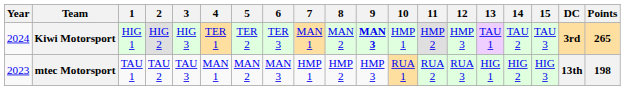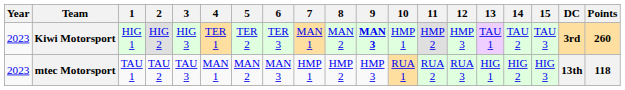 <table class="wikitable" style="text-align:center; font-size:85%">
 <tr>
 <th>Year</th>
 <th>Team</th>
 <th>1</th>
 <th>2</th>
 <th>3</th>
 <th>4</th>
 <th>5</th>
 <th>6</th>
 <th>7</th>
 <th>8</th>
 <th>9</th>
 <th>10</th>
 <th>11</th>
 <th>12</th>
 <th>13</th>
 <th>14</th>
 <th>15</th>
 <th>DC</th>
 <th>Points</th>
 </tr>
 <tr>
-<td><a href='#'>2024</a></td>
+<td><a href='#'>2023</a></td>
 <th nowrap>Kiwi Motorsport</th>
 <td style="background:#DFFFDF;"><a href='#'>HIG<br>1</a><br></td>
 <td style="background:#DFDFDF;"><a href='#'>HIG<br>2</a><br></td>
 <td style="background:#DFFFDF;"><a href='#'>HIG<br>3</a><br></td>
 <td style="background:#FFDF9F;"><a href='#'>TER<br>1</a><br></td>
 <td style="background:#DFFFDF;"><a href='#'>TER<br>2</a><br></td>
 <td style="background:#DFFFDF;"><a href='#'>TER<br>3</a><br></td>
 <td style="background:#FFDF9F;"><a href='#'>MAN<br>1</a><br></td>
 <td style="background:#DFFFDF;"><a href='#'>MAN<br>2</a><br></td>
 <td style="background:#DFFFDF;"><strong><a href='#'>MAN<br>3</a><br></strong></td>
 <td style="background:#DFFFDF;"><a href='#'>HMP<br>1</a><br></td>
 <td style="background:#DFDFDF;"><a href='#'>HMP<br>2</a><br></td>
 <td style="background:#DFFFDF;"><a href='#'>HMP<br>3</a><br></td>
 <td style="background:#EFCFFF;"><a href='#'>TAU<br>1</a><br></td>
 <td style="background:#DFFFDF;"><a href='#'>TAU<br>2</a><br></td>
 <td style="background:#DFFFDF;"><a href='#'>TAU<br>3</a><br></td>
 <th style="background:#FFDF9F;">3rd</th>
-<th style="background:#FFDF9F;">265</th>
+<th style="background:#FFDF9F;">260</th>
 </tr>
 <tr>
 <td><a href='#'>2023</a></td>
 <th nowrap>mtec Motorsport</th>
 <td style="background:#;"><a href='#'>TAU<br>1</a></td>
 <td style="background:#;"><a href='#'>TAU<br>2</a></td>
 <td style="background:#;"><a href='#'>TAU<br>3</a></td>
 <td style="background:#;"><a href='#'>MAN<br>1</a></td>
 <td style="background:#;"><a href='#'>MAN<br>2</a></td>
 <td style="background:#;"><a href='#'>MAN<br>3</a></td>
 <td style="background:#;"><a href='#'>HMP<br>1</a></td>
 <td style="background:#;"><a href='#'>HMP<br>2</a></td>
 <td style="background:#;"><a href='#'>HMP<br>3</a></td>
 <td style="background:#FFDF9F;"><a href='#'>RUA<br>1</a><br></td>
 <td style="background:#DFFFDF;"><a href='#'>RUA<br>2</a><br></td>
 <td style="background:#DFFFDF;"><a href='#'>RUA<br>3</a><br></td>
 <td style="background:#DFFFDF;"><a href='#'>HIG<br>1</a><br></td>
 <td style="background:#DFFFDF;"><a href='#'>HIG<br>2</a><br></td>
 <td style="background:#DFFFDF;"><a href='#'>HIG<br>3</a><br></td>
 <th>13th</th>
-<th>198</th>
+<th>118</th>
 </tr>
 </table>
